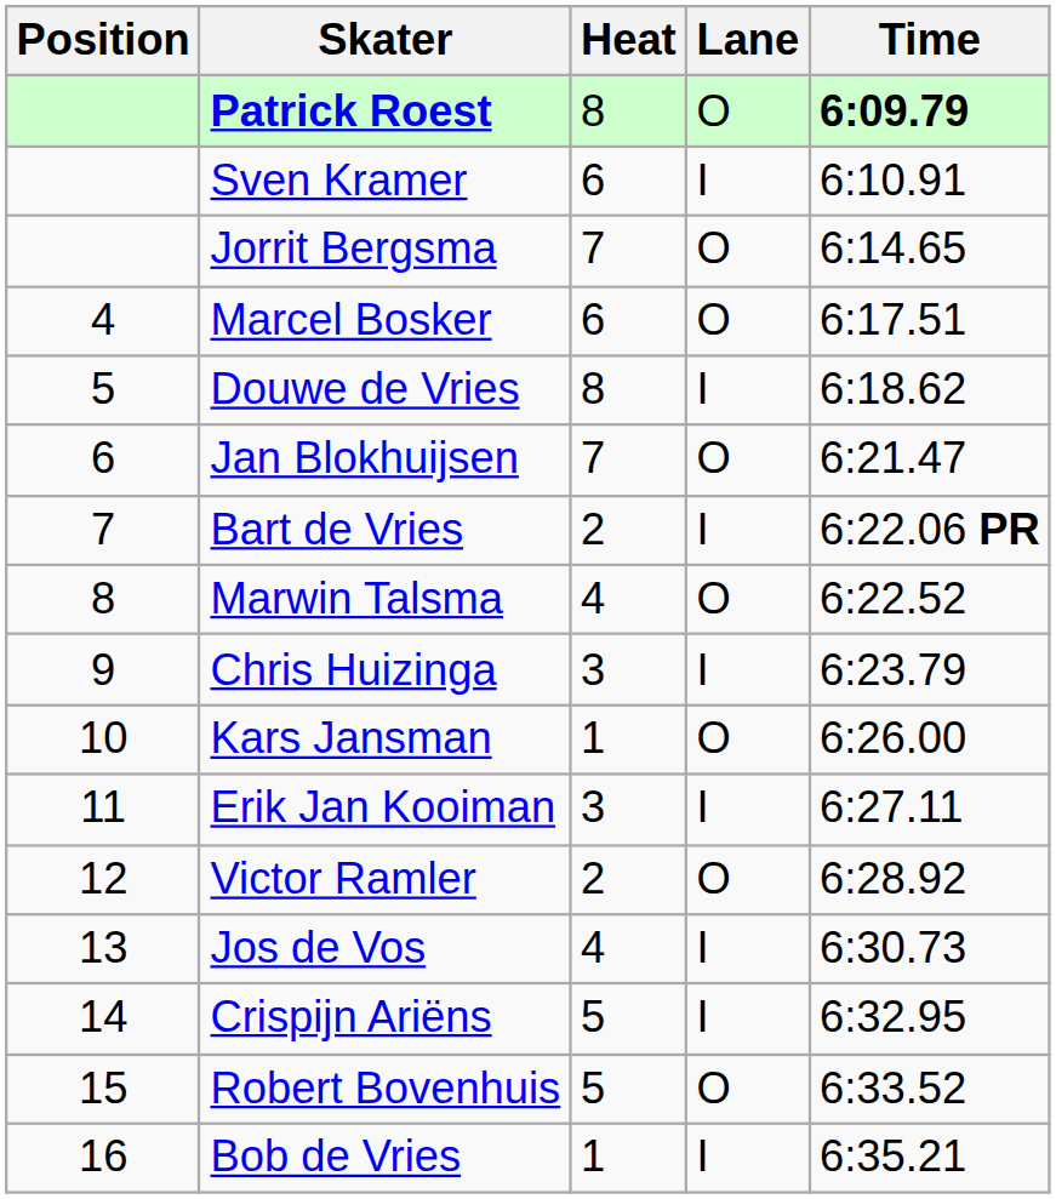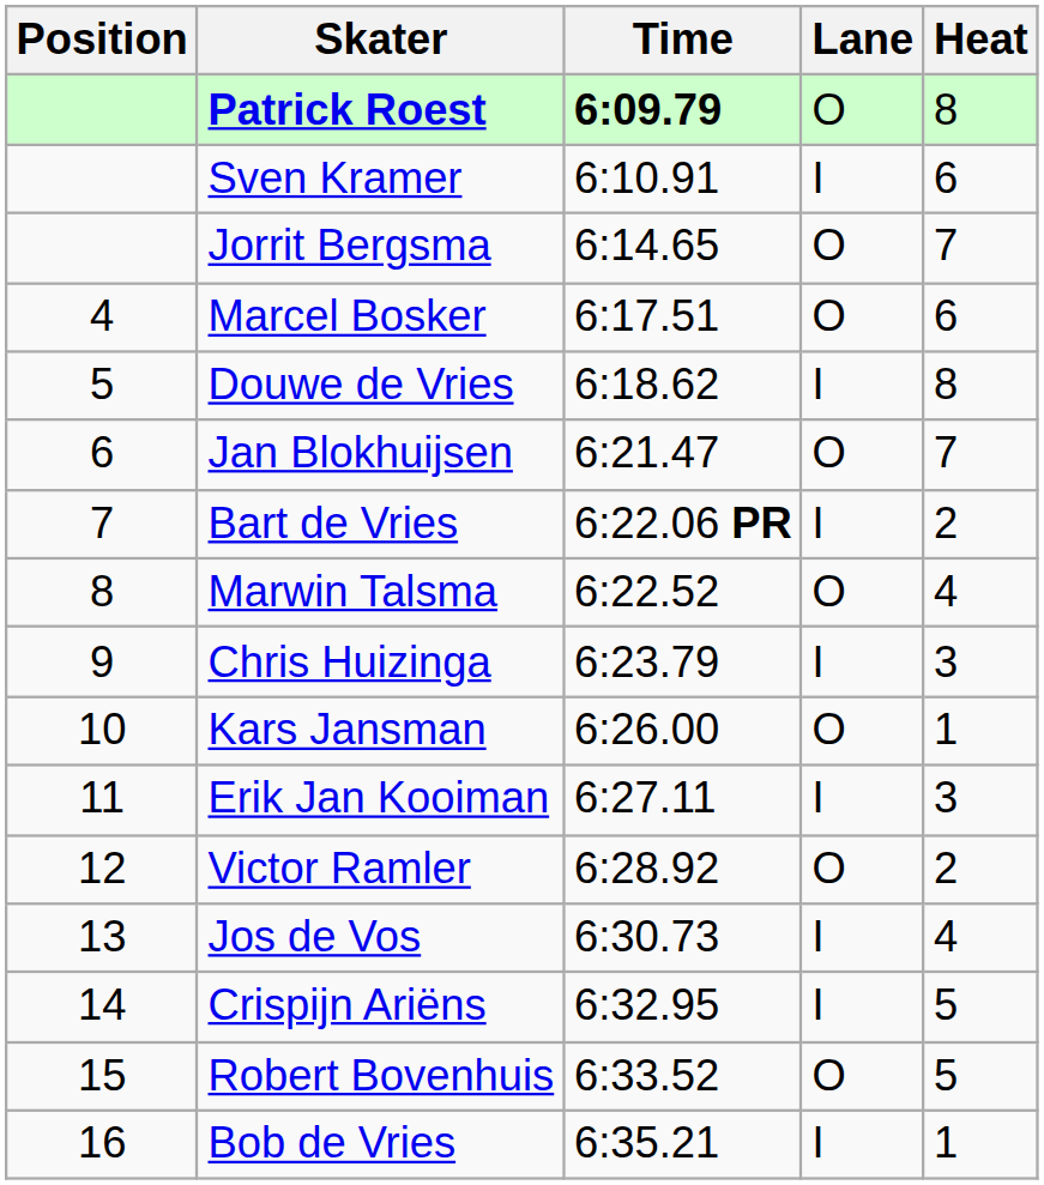 <table class="wikitable">
 <tr>
 <th>Position</th>
 <th>Skater</th>
+<th>Time</th>
+<th>Lane</th>
 <th>Heat</th>
-<th>Lane</th>
-<th>Time</th>
 </tr>
 <tr bgcolor=ccffcc>
 <td align="center"></td>
 <td><strong><a href='#'>Patrick Roest</a></strong></td>
+<td><strong>6:09.79</strong></td>
+<td>O</td>
 <td>8</td>
-<td>O</td>
-<td><strong>6:09.79</strong></td>
 </tr>
 <tr>
 <td align="center"></td>
 <td><a href='#'>Sven Kramer</a></td>
+<td>6:10.91</td>
+<td>I</td>
 <td>6</td>
-<td>I</td>
-<td>6:10.91</td>
 </tr>
 <tr>
 <td align="center"></td>
 <td><a href='#'>Jorrit Bergsma</a></td>
+<td>6:14.65</td>
+<td>O</td>
 <td>7</td>
-<td>O</td>
-<td>6:14.65</td>
 </tr>
 <tr>
 <td align="center">4</td>
 <td><a href='#'>Marcel Bosker</a></td>
+<td>6:17.51</td>
+<td>O</td>
 <td>6</td>
-<td>O</td>
-<td>6:17.51</td>
 </tr>
 <tr>
 <td align="center">5</td>
 <td><a href='#'>Douwe de Vries</a></td>
+<td>6:18.62</td>
+<td>I</td>
 <td>8</td>
-<td>I</td>
-<td>6:18.62</td>
 </tr>
 <tr>
 <td align="center">6</td>
 <td><a href='#'>Jan Blokhuijsen</a></td>
+<td>6:21.47</td>
+<td>O</td>
 <td>7</td>
-<td>O</td>
-<td>6:21.47</td>
 </tr>
 <tr>
 <td align="center">7</td>
 <td><a href='#'>Bart de Vries</a></td>
+<td>6:22.06 <strong>PR</strong></td>
+<td>I</td>
 <td>2</td>
-<td>I</td>
-<td>6:22.06 <strong>PR</strong></td>
 </tr>
 <tr>
 <td align="center">8</td>
 <td><a href='#'>Marwin Talsma</a></td>
+<td>6:22.52</td>
+<td>O</td>
 <td>4</td>
-<td>O</td>
-<td>6:22.52</td>
 </tr>
 <tr>
 <td align="center">9</td>
 <td><a href='#'>Chris Huizinga</a></td>
+<td>6:23.79</td>
+<td>I</td>
 <td>3</td>
-<td>I</td>
-<td>6:23.79</td>
 </tr>
 <tr>
 <td align="center">10</td>
 <td><a href='#'>Kars Jansman</a></td>
+<td>6:26.00</td>
+<td>O</td>
 <td>1</td>
-<td>O</td>
-<td>6:26.00</td>
 </tr>
 <tr>
 <td align="center">11</td>
 <td><a href='#'>Erik Jan Kooiman</a></td>
+<td>6:27.11</td>
+<td>I</td>
 <td>3</td>
-<td>I</td>
-<td>6:27.11</td>
 </tr>
 <tr>
 <td align="center">12</td>
 <td><a href='#'>Victor Ramler</a></td>
+<td>6:28.92</td>
+<td>O</td>
 <td>2</td>
-<td>O</td>
-<td>6:28.92</td>
 </tr>
 <tr>
 <td align="center">13</td>
 <td><a href='#'>Jos de Vos</a></td>
+<td>6:30.73</td>
+<td>I</td>
 <td>4</td>
-<td>I</td>
-<td>6:30.73</td>
 </tr>
 <tr>
 <td align="center">14</td>
 <td><a href='#'>Crispijn Ariëns</a></td>
+<td>6:32.95</td>
+<td>I</td>
 <td>5</td>
-<td>I</td>
-<td>6:32.95</td>
 </tr>
 <tr>
 <td align="center">15</td>
 <td><a href='#'>Robert Bovenhuis</a></td>
+<td>6:33.52</td>
+<td>O</td>
 <td>5</td>
-<td>O</td>
-<td>6:33.52</td>
 </tr>
 <tr>
 <td align="center">16</td>
 <td><a href='#'>Bob de Vries</a></td>
+<td>6:35.21</td>
+<td>I</td>
 <td>1</td>
-<td>I</td>
-<td>6:35.21</td>
 </tr>
 </table>
